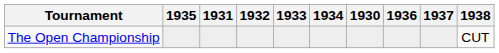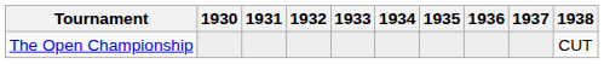 <table class="wikitable" style="font-size:95%;text-align:center;">
 <tr>
 <th>Tournament</th>
-<th>1935</th>
+<th>1930</th>
 <th>1931</th>
 <th>1932</th>
 <th>1933</th>
 <th>1934</th>
-<th>1930</th>
+<th>1935</th>
 <th>1936</th>
 <th>1937</th>
 <th>1938</th>
 </tr>
 <tr>
 <td align=left><a href='#'>The Open Championship</a></td>
 <td style="background:#eeeeee;"></td>
 <td style="background:#eeeeee;"></td>
 <td style="background:#eeeeee;"></td>
 <td style="background:#eeeeee;"></td>
 <td style="background:#eeeeee;"></td>
 <td style="background:#eeeeee;"></td>
 <td style="background:#eeeeee;"></td>
 <td style="background:#eeeeee;"></td>
 <td>CUT</td>
 </tr>
 </table>
